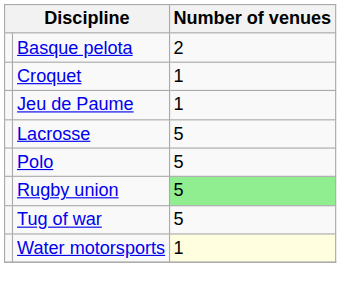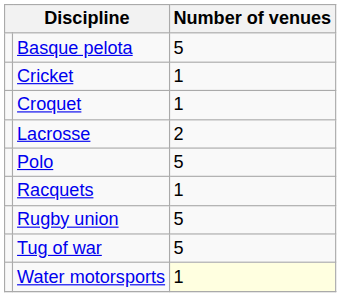 <table class="wikitable">
 <tr>
 <th colspan=2>Discipline</th>
 <th>Number of venues</th>
 </tr>
 <tr>
 <td></td>
 <td><a href='#'>Basque pelota</a></td>
-<td>2</td>
+<td>5</td>
+</tr>
+<tr>
+<td></td>
+<td><a href='#'>Cricket</a></td>
+<td>1</td>
 </tr>
 <tr>
 <td></td>
 <td><a href='#'>Croquet</a></td>
 <td>1</td>
 </tr>
 <tr>
 <td></td>
-<td><a href='#'>Jeu de Paume</a></td>
-<td>1</td>
-</tr>
-<tr>
-<td></td>
 <td><a href='#'>Lacrosse</a></td>
-<td>5</td>
+<td>2</td>
 </tr>
 <tr>
 <td></td>
 <td><a href='#'>Polo</a></td>
 <td>5</td>
 </tr>
 <tr>
 <td></td>
+<td><a href='#'>Racquets</a></td>
+<td>1</td>
+</tr>
+<tr>
+<td></td>
 <td><a href='#'>Rugby union</a></td>
-<td style="background: lightgreen;">5</td>
+<td>5</td>
 </tr>
 <tr>
 <td></td>
 <td><a href='#'>Tug of war</a></td>
 <td>5</td>
 </tr>
 <tr>
 <td></td>
 <td><a href='#'>Water motorsports</a></td>
 <td style="background: lightyellow;">1</td>
 </tr>
 <tr>
 </tr>
 </table>
